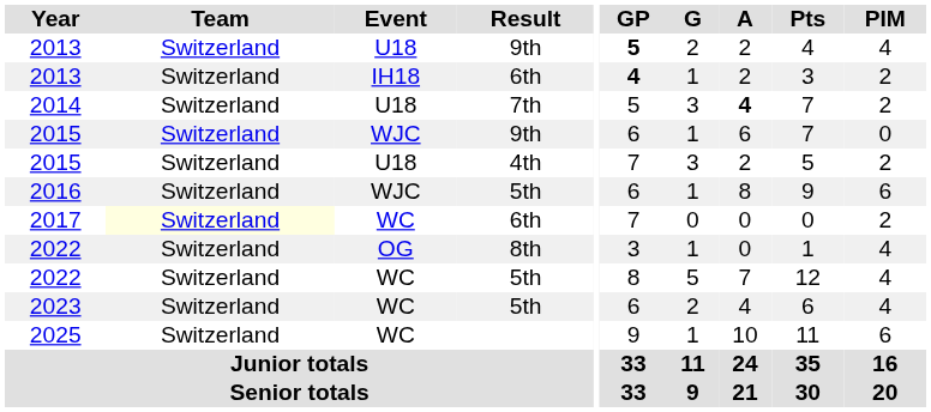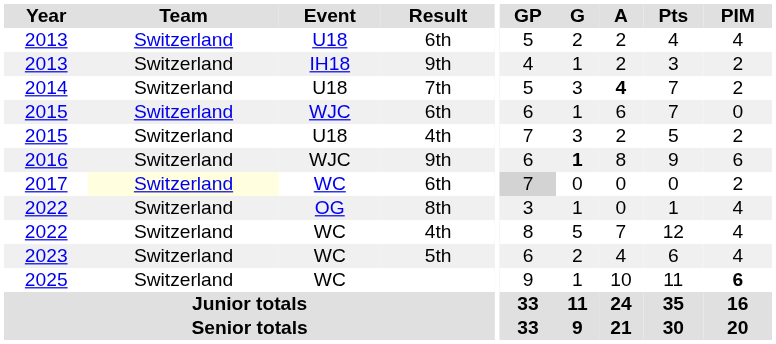 <table border="0" cellpadding="1" cellspacing="0" ID="Table3" style="text-align:center; width:40em">
 <tr bgcolor="#e0e0e0">
 <th>Year</th>
 <th>Team</th>
 <th>Event</th>
 <th>Result</th>
 <th rowspan="99" bgcolor="#ffffff"></th>
 <th>GP</th>
 <th>G</th>
 <th>A</th>
 <th>Pts</th>
 <th>PIM</th>
 </tr>
 <tr>
 <td><a href='#'>2013</a></td>
 <td><a href='#'>Switzerland</a></td>
 <td><a href='#'>U18</a></td>
-<td>9th</td>
-<td><strong>5</strong></td>
+<td>6th</td>
+<td>5</td>
 <td>2</td>
 <td>2</td>
 <td>4</td>
 <td>4</td>
 </tr>
 <tr bgcolor="#f0f0f0">
 <td><a href='#'>2013</a></td>
 <td>Switzerland</td>
 <td><a href='#'>IH18</a></td>
-<td>6th</td>
-<td><strong>4</strong></td>
+<td>9th</td>
+<td>4</td>
 <td>1</td>
 <td>2</td>
 <td>3</td>
 <td>2</td>
 </tr>
 <tr>
 <td><a href='#'>2014</a></td>
 <td>Switzerland</td>
 <td>U18</td>
 <td>7th</td>
 <td>5</td>
 <td>3</td>
 <td><strong>4</strong></td>
 <td>7</td>
 <td>2</td>
 </tr>
 <tr bgcolor="#f0f0f0">
 <td><a href='#'>2015</a></td>
 <td><a href='#'>Switzerland</a></td>
 <td><a href='#'>WJC</a></td>
-<td>9th</td>
+<td>6th</td>
 <td>6</td>
 <td>1</td>
 <td>6</td>
 <td>7</td>
 <td>0</td>
 </tr>
 <tr>
 <td><a href='#'>2015</a></td>
 <td>Switzerland</td>
 <td>U18</td>
 <td>4th</td>
 <td>7</td>
 <td>3</td>
 <td>2</td>
 <td>5</td>
 <td>2</td>
 </tr>
 <tr bgcolor="#f0f0f0">
 <td><a href='#'>2016</a></td>
 <td>Switzerland</td>
 <td>WJC</td>
-<td>5th</td>
+<td>9th</td>
 <td>6</td>
-<td>1</td>
+<td><strong>1</strong></td>
 <td>8</td>
 <td>9</td>
 <td>6</td>
 </tr>
 <tr>
 <td><a href='#'>2017</a></td>
 <td style="background: lightyellow;"><a href='#'>Switzerland</a></td>
 <td><a href='#'>WC</a></td>
 <td>6th</td>
-<td>7</td>
+<td style="background: lightgrey;">7</td>
 <td>0</td>
 <td>0</td>
 <td>0</td>
 <td>2</td>
 </tr>
 <tr bgcolor="#f0f0f0">
 <td><a href='#'>2022</a></td>
 <td>Switzerland</td>
 <td><a href='#'>OG</a></td>
 <td>8th</td>
 <td>3</td>
 <td>1</td>
 <td>0</td>
 <td>1</td>
 <td>4</td>
 </tr>
 <tr>
 <td><a href='#'>2022</a></td>
 <td>Switzerland</td>
 <td>WC</td>
-<td>5th</td>
+<td>4th</td>
 <td>8</td>
 <td>5</td>
 <td>7</td>
 <td>12</td>
 <td>4</td>
 </tr>
 <tr bgcolor="#f0f0f0">
 <td><a href='#'>2023</a></td>
 <td>Switzerland</td>
 <td>WC</td>
 <td>5th</td>
 <td>6</td>
 <td>2</td>
 <td>4</td>
 <td>6</td>
 <td>4</td>
 </tr>
 <tr>
 <td><a href='#'>2025</a></td>
 <td>Switzerland</td>
 <td>WC</td>
 <td></td>
 <td>9</td>
 <td>1</td>
 <td>10</td>
 <td>11</td>
-<td>6</td>
+<td><strong>6</strong></td>
 </tr>
 <tr bgcolor="#e0e0e0">
 <th colspan="4">Junior totals</th>
 <th>33</th>
 <th>11</th>
 <th>24</th>
 <th>35</th>
 <th>16</th>
 </tr>
 <tr bgcolor="#e0e0e0">
 <th colspan="4">Senior totals</th>
 <th>33</th>
 <th>9</th>
 <th>21</th>
 <th>30</th>
 <th>20</th>
 </tr>
 </table>
